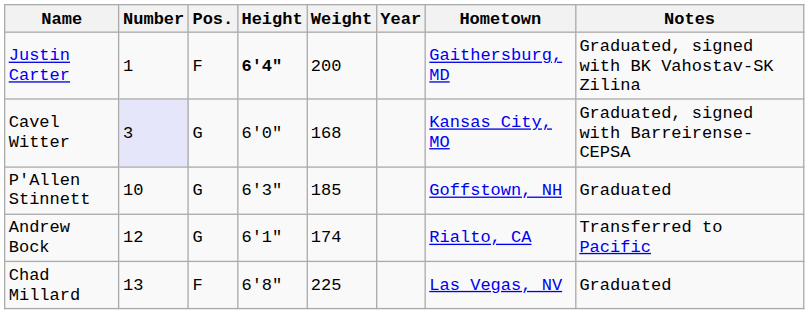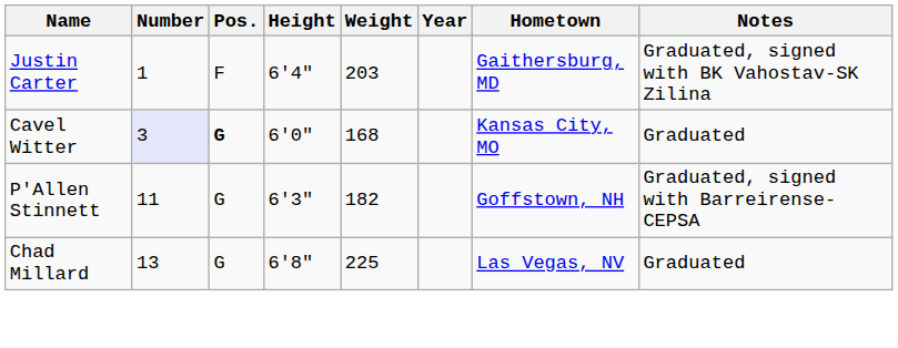 <table class="wikitable sortable" border="1">
 <tr>
 <th>Name</th>
 <th>Number</th>
 <th>Pos.</th>
 <th>Height</th>
 <th>Weight</th>
 <th>Year</th>
 <th>Hometown</th>
 <th class="unsortable">Notes</th>
 </tr>
 <tr>
 <td><a href='#'>Justin Carter</a></td>
 <td>1</td>
 <td>F</td>
-<td><strong>6'4"</strong></td>
-<td>200</td>
+<td>6'4"</td>
+<td>203</td>
 <td></td>
 <td><a href='#'>Gaithersburg, MD</a></td>
 <td>Graduated, signed with BK Vahostav-SK Zilina</td>
 </tr>
 <tr>
 <td>Cavel Witter</td>
 <td style="background: lavender;">3</td>
-<td>G</td>
+<td><strong>G</strong></td>
 <td>6'0"</td>
 <td>168</td>
 <td></td>
 <td><a href='#'>Kansas City, MO</a></td>
-<td>Graduated, signed with Barreirense-CEPSA</td>
+<td>Graduated</td>
 </tr>
 <tr>
 <td>P'Allen Stinnett</td>
-<td>10</td>
+<td>11</td>
 <td>G</td>
 <td>6'3"</td>
-<td>185</td>
+<td>182</td>
 <td></td>
 <td><a href='#'>Goffstown, NH</a></td>
-<td>Graduated</td>
-</tr>
-<tr>
-<td>Andrew Bock</td>
-<td>12</td>
-<td>G</td>
-<td>6'1"</td>
-<td>174</td>
-<td></td>
-<td><a href='#'>Rialto, CA</a></td>
-<td>Transferred to <a href='#'>Pacific</a></td>
+<td>Graduated, signed with Barreirense-CEPSA</td>
 </tr>
 <tr>
 <td>Chad Millard</td>
 <td>13</td>
-<td>F</td>
+<td>G</td>
 <td>6'8"</td>
 <td>225</td>
 <td></td>
 <td><a href='#'>Las Vegas, NV</a></td>
 <td>Graduated</td>
 </tr>
 </table>
